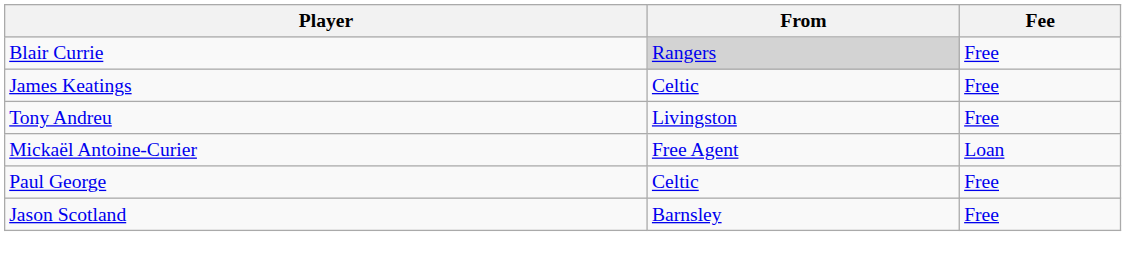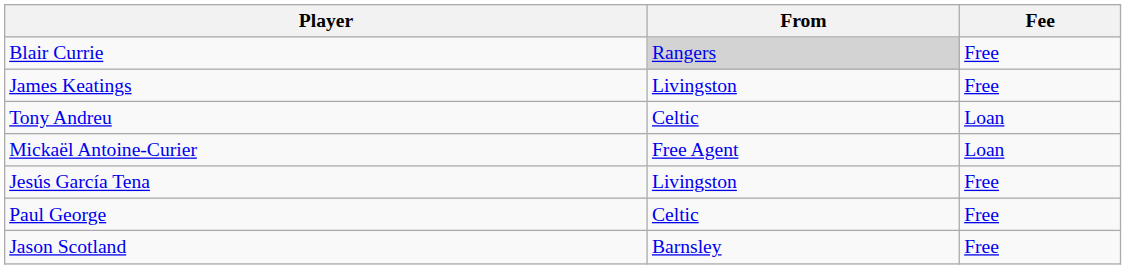 <table class="wikitable" style="text-align:center; font-size:95%;width:98%; text-align:left">
 <tr>
 <th>Player</th>
 <th>From</th>
 <th>Fee</th>
 </tr>
 <tr>
 <td> <a href='#'>Blair Currie</a></td>
 <td style="background: lightgrey;"> <a href='#'>Rangers</a></td>
 <td><a href='#'>Free</a></td>
 </tr>
 <tr>
 <td> <a href='#'>James Keatings</a></td>
-<td> <a href='#'>Celtic</a></td>
+<td> <a href='#'>Livingston</a></td>
 <td><a href='#'>Free</a></td>
 </tr>
 <tr>
 <td> <a href='#'>Tony Andreu</a></td>
-<td> <a href='#'>Livingston</a></td>
-<td><a href='#'>Free</a></td>
+<td> <a href='#'>Celtic</a></td>
+<td><a href='#'>Loan</a></td>
 </tr>
 <tr>
 <td> <a href='#'>Mickaël Antoine-Curier</a></td>
 <td><a href='#'>Free Agent</a></td>
 <td><a href='#'>Loan</a></td>
+</tr>
+<tr>
+<td> <a href='#'>Jesús García Tena</a></td>
+<td> <a href='#'>Livingston</a></td>
+<td><a href='#'>Free</a></td>
 </tr>
 <tr>
 <td> <a href='#'>Paul George</a></td>
 <td> <a href='#'>Celtic</a></td>
 <td><a href='#'>Free</a></td>
 </tr>
 <tr>
 <td> <a href='#'>Jason Scotland</a></td>
 <td> <a href='#'>Barnsley</a></td>
 <td><a href='#'>Free</a></td>
 </tr>
 </table>
